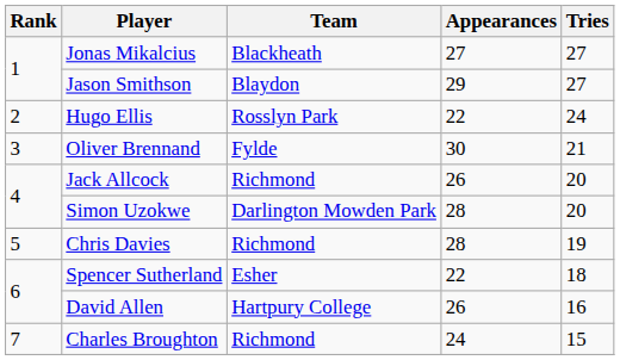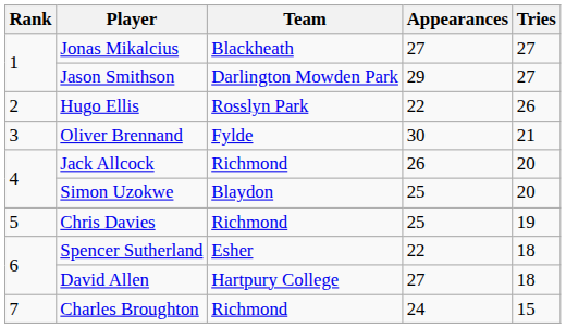 <table class="wikitable">
 <tr>
 <th>Rank</th>
 <th>Player</th>
 <th>Team</th>
 <th>Appearances</th>
 <th>Tries</th>
 </tr>
 <tr>
 <td rowspan=2>1</td>
 <td> <a href='#'>Jonas Mikalcius</a></td>
 <td><a href='#'>Blackheath</a></td>
 <td>27</td>
 <td>27</td>
 </tr>
 <tr>
 <td> <a href='#'>Jason Smithson</a></td>
-<td><a href='#'>Blaydon</a></td>
+<td><a href='#'>Darlington Mowden Park</a></td>
 <td>29</td>
 <td>27</td>
 </tr>
 <tr>
 <td>2</td>
 <td> <a href='#'>Hugo Ellis</a></td>
 <td><a href='#'>Rosslyn Park</a></td>
 <td>22</td>
-<td>24</td>
+<td>26</td>
 </tr>
 <tr>
 <td>3</td>
 <td> <a href='#'>Oliver Brennand</a></td>
 <td><a href='#'>Fylde</a></td>
 <td>30</td>
 <td>21</td>
 </tr>
 <tr>
 <td rowspan=2>4</td>
 <td> <a href='#'>Jack Allcock</a></td>
 <td><a href='#'>Richmond</a></td>
 <td>26</td>
 <td>20</td>
 </tr>
 <tr>
 <td> <a href='#'>Simon Uzokwe</a></td>
-<td><a href='#'>Darlington Mowden Park</a></td>
-<td>28</td>
+<td><a href='#'>Blaydon</a></td>
+<td>25</td>
 <td>20</td>
 </tr>
 <tr>
 <td>5</td>
 <td> <a href='#'>Chris Davies</a></td>
 <td><a href='#'>Richmond</a></td>
-<td>28</td>
+<td>25</td>
 <td>19</td>
 </tr>
 <tr>
 <td rowspan=2>6</td>
 <td> <a href='#'>Spencer Sutherland</a></td>
 <td><a href='#'>Esher</a></td>
 <td>22</td>
 <td>18</td>
 </tr>
 <tr>
 <td> <a href='#'>David Allen</a></td>
 <td><a href='#'>Hartpury College</a></td>
-<td>26</td>
-<td>16</td>
+<td>27</td>
+<td>18</td>
 </tr>
 <tr>
 <td>7</td>
 <td> <a href='#'>Charles Broughton</a></td>
 <td><a href='#'>Richmond</a></td>
 <td>24</td>
 <td>15</td>
 </tr>
 <tr>
 </tr>
 </table>
